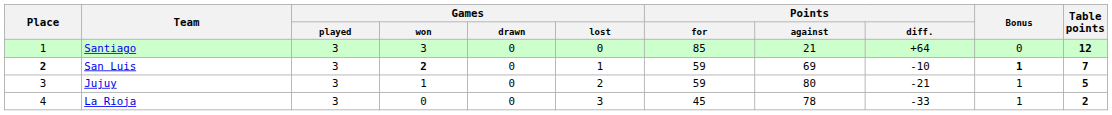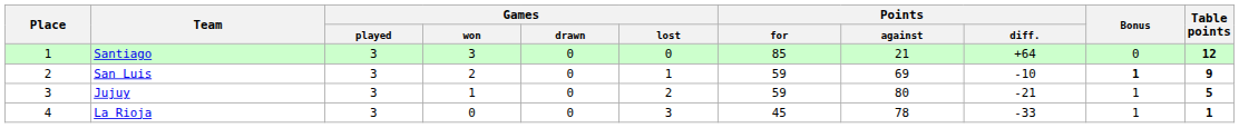 <table class="wikitable">
 <tr>
 <th rowspan=2 width="7%">Place</th>
 <th rowspan=2 width="19%">Team</th>
 <th colspan=4 width="30%">Games</th>
 <th colspan=3 width="26%">Points</th>
 <th rowspan=2 width="8%"><small> Bonus </small></th>
 <th rowspan=2 width="10%">Table<br>points</th>
 </tr>
 <tr>
 <th width="8%"><small>played </small></th>
 <th width="8%"><small>won </small></th>
 <th width="8%"><small>drawn </small></th>
 <th width="8%"><small>lost </small></th>
 <th width="10%"><small>for </small></th>
 <th width="10%"><small>against </small></th>
 <th width="10%"><small>diff.</small></th>
 </tr>
 <tr align=center style="background: #ccffcc;">
 <td>1</td>
 <td align=left><a href='#'>Santiago</a></td>
 <td>3</td>
 <td>3</td>
 <td>0</td>
 <td>0</td>
 <td>85</td>
 <td>21</td>
 <td>+64</td>
 <td>0</td>
 <td><strong>12</strong></td>
 </tr>
 <tr align=center style="background: #ffffff;">
-<td><strong>2</strong></td>
+<td>2</td>
 <td align=left><a href='#'>San Luis</a></td>
 <td>3</td>
-<td><strong>2</strong></td>
+<td>2</td>
 <td>0</td>
 <td>1</td>
 <td>59</td>
 <td>69</td>
 <td>-10</td>
 <td><strong>1</strong></td>
-<td><strong>7</strong></td>
+<td><strong>9</strong></td>
 </tr>
 <tr align=center style="background: #ffffff;">
 <td>3</td>
 <td align=left><a href='#'>Jujuy</a></td>
 <td>3</td>
 <td>1</td>
 <td>0</td>
 <td>2</td>
 <td>59</td>
 <td>80</td>
 <td>-21</td>
 <td>1</td>
 <td><strong>5</strong></td>
 </tr>
 <tr align=center style="background: #ffffff;">
 <td>4</td>
 <td align=left><a href='#'>La Rioja</a></td>
 <td>3</td>
 <td>0</td>
 <td>0</td>
 <td>3</td>
 <td>45</td>
 <td>78</td>
 <td>-33</td>
 <td>1</td>
-<td><strong>2</strong></td>
+<td><strong>1</strong></td>
 </tr>
 </table>
